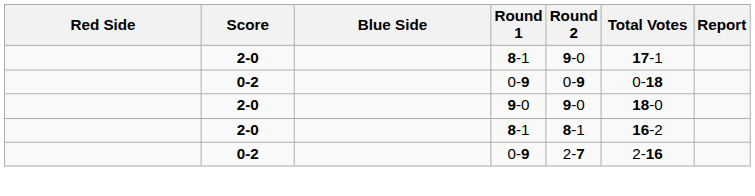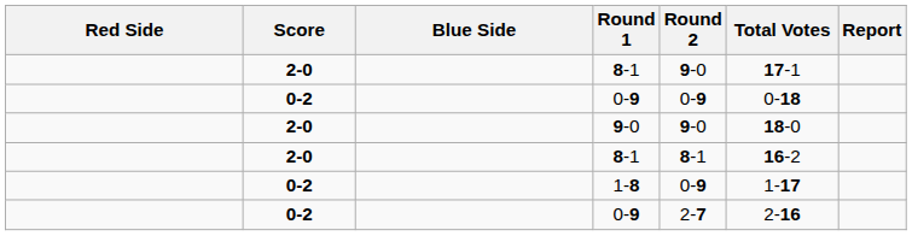 <table class="wikitable" style="text-align: center;">
 <tr>
 <th align="right" width="200">Red Side</th>
 <th width="90">Score</th>
 <th align="right" width="200">Blue Side</th>
 <th width="50">Round 1</th>
 <th width="50">Round 2</th>
 <th width="90">Total Votes</th>
 <th>Report</th>
 </tr>
 <tr>
 <td align=left><strong></strong></td>
 <td><strong>2-0</strong></td>
 <td align=left></td>
 <td><strong>8</strong>-1</td>
 <td><strong>9</strong>-0</td>
 <td><strong>17</strong>-1</td>
 <td></td>
 </tr>
 <tr>
 <td align=left></td>
 <td><strong>0-2</strong></td>
 <td align=left><strong></strong></td>
 <td>0-<strong>9</strong></td>
 <td>0-<strong>9</strong></td>
 <td>0-<strong>18</strong></td>
 <td></td>
 </tr>
 <tr>
 <td align=left><strong></strong></td>
 <td><strong>2-0</strong></td>
 <td align=left></td>
 <td><strong>9</strong>-0</td>
 <td><strong>9</strong>-0</td>
 <td><strong>18</strong>-0</td>
 <td></td>
 </tr>
 <tr>
 <td align=left><strong></strong></td>
 <td><strong>2-0</strong></td>
 <td align=left></td>
 <td><strong>8</strong>-1</td>
 <td><strong>8</strong>-1</td>
 <td><strong>16</strong>-2</td>
 <td></td>
 </tr>
 <tr>
 <td align=left></td>
 <td><strong>0-2</strong></td>
 <td align=left><strong></strong></td>
+<td>1-<strong>8</strong></td>
+<td>0-<strong>9</strong></td>
+<td>1-<strong>17</strong></td>
+<td></td>
+</tr>
+<tr>
+<td align=left></td>
+<td><strong>0-2</strong></td>
+<td align=left><strong></strong></td>
 <td>0-<strong>9</strong></td>
 <td>2-<strong>7</strong></td>
 <td>2-<strong>16</strong></td>
 <td></td>
 </tr>
 </table>
